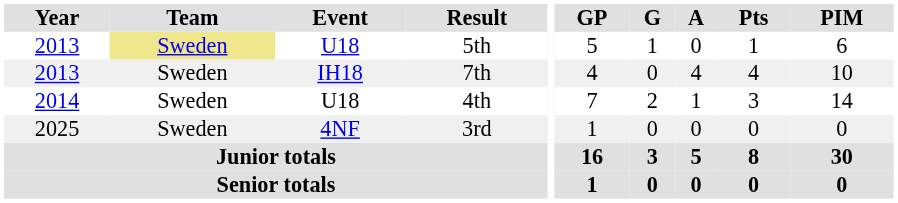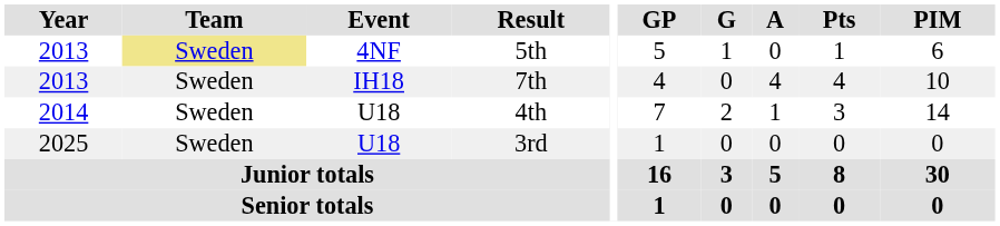 <table border="0" cellpadding="1" cellspacing="0" ID="Table3" style="text-align:center; width:40em">
 <tr ALIGN="center" bgcolor="#e0e0e0">
 <th>Year</th>
 <th>Team</th>
 <th>Event</th>
 <th>Result</th>
 <th rowspan="99" bgcolor="#ffffff"></th>
 <th>GP</th>
 <th>G</th>
 <th>A</th>
 <th>Pts</th>
 <th>PIM</th>
 </tr>
 <tr>
 <td><a href='#'>2013</a></td>
 <td style="background: khaki;"><a href='#'>Sweden</a></td>
-<td><a href='#'>U18</a></td>
+<td><a href='#'>4NF</a></td>
 <td>5th</td>
 <td>5</td>
 <td>1</td>
 <td>0</td>
 <td>1</td>
 <td>6</td>
 </tr>
 <tr bgcolor="#f0f0f0">
 <td><a href='#'>2013</a></td>
 <td>Sweden</td>
 <td><a href='#'>IH18</a></td>
 <td>7th</td>
 <td>4</td>
 <td>0</td>
 <td>4</td>
 <td>4</td>
 <td>10</td>
 </tr>
 <tr>
 <td><a href='#'>2014</a></td>
 <td>Sweden</td>
 <td>U18</td>
 <td>4th</td>
 <td>7</td>
 <td>2</td>
 <td>1</td>
 <td>3</td>
 <td>14</td>
 </tr>
 <tr bgcolor="#f0f0f0">
 <td>2025</td>
 <td>Sweden</td>
-<td><a href='#'>4NF</a></td>
+<td><a href='#'>U18</a></td>
 <td>3rd</td>
 <td>1</td>
 <td>0</td>
 <td>0</td>
 <td>0</td>
 <td>0</td>
 </tr>
 <tr bgcolor="#e0e0e0">
 <th colspan="4">Junior totals</th>
 <th>16</th>
 <th>3</th>
 <th>5</th>
 <th>8</th>
 <th>30</th>
 </tr>
 <tr bgcolor="#e0e0e0">
 <th colspan="4">Senior totals</th>
 <th>1</th>
 <th>0</th>
 <th>0</th>
 <th>0</th>
 <th>0</th>
 </tr>
 </table>
